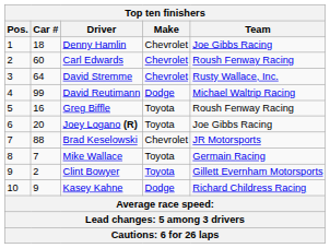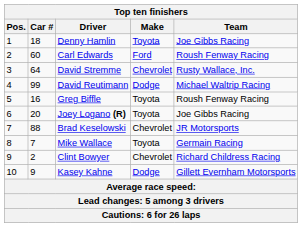 <table class="wikitable" style="font-size: 90%;">
 <tr>
 <th colspan=9>Top ten finishers</th>
 </tr>
 <tr>
 <th>Pos.</th>
 <th>Car #</th>
 <th>Driver</th>
 <th>Make</th>
 <th>Team</th>
 </tr>
 <tr>
 <td>1</td>
 <td>18</td>
 <td><a href='#'>Denny Hamlin</a></td>
-<td>Chevrolet</td>
+<td><a href='#'>Toyota</a></td>
 <td><a href='#'>Joe Gibbs Racing</a></td>
 </tr>
 <tr>
 <td>2</td>
 <td>60</td>
 <td><a href='#'>Carl Edwards</a></td>
-<td><a href='#'>Chevrolet</a></td>
+<td><a href='#'>Ford</a></td>
 <td><a href='#'>Roush Fenway Racing</a></td>
 </tr>
 <tr>
 <td>3</td>
 <td>64</td>
 <td><a href='#'>David Stremme</a></td>
 <td><a href='#'>Chevrolet</a></td>
 <td><a href='#'>Rusty Wallace, Inc.</a></td>
 </tr>
 <tr>
 <td>4</td>
 <td>99</td>
 <td><a href='#'>David Reutimann</a></td>
 <td><a href='#'>Dodge</a></td>
 <td><a href='#'>Michael Waltrip Racing</a></td>
 </tr>
 <tr>
 <td>5</td>
 <td>16</td>
 <td><a href='#'>Greg Biffle</a></td>
 <td>Toyota</td>
 <td>Roush Fenway Racing</td>
 </tr>
 <tr>
 <td>6</td>
 <td>20</td>
 <td><a href='#'>Joey Logano</a> <strong>(R)</strong></td>
 <td>Toyota</td>
 <td>Joe Gibbs Racing</td>
 </tr>
 <tr>
 <td>7</td>
 <td>88</td>
 <td><a href='#'>Brad Keselowski</a></td>
 <td>Chevrolet</td>
 <td><a href='#'>JR Motorsports</a></td>
 </tr>
 <tr>
 <td>8</td>
 <td>7</td>
 <td><a href='#'>Mike Wallace</a></td>
 <td>Toyota</td>
 <td><a href='#'>Germain Racing</a></td>
 </tr>
 <tr>
 <td>9</td>
 <td>2</td>
 <td><a href='#'>Clint Bowyer</a></td>
-<td><a href='#'>Toyota</a></td>
-<td><a href='#'>Gillett Evernham Motorsports</a></td>
+<td>Chevrolet</td>
+<td><a href='#'>Richard Childress Racing</a></td>
 </tr>
 <tr>
 <td>10</td>
 <td>9</td>
 <td><a href='#'>Kasey Kahne</a></td>
 <td><a href='#'>Dodge</a></td>
-<td><a href='#'>Richard Childress Racing</a></td>
+<td><a href='#'>Gillett Evernham Motorsports</a></td>
 </tr>
 <tr>
 <th colspan=9>Average race speed: </th>
 </tr>
 <tr>
 <th colspan=9>Lead changes: 5 among 3 drivers</th>
 </tr>
 <tr>
 <th colspan=9>Cautions: 6 for 26 laps</th>
 </tr>
 </table>
